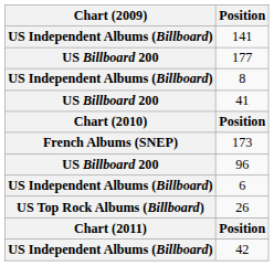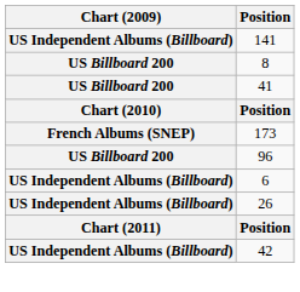 <table class="wikitable plainrowheaders" style="text-align:center">
 <tr>
 <th scope="col">Chart (2009)</th>
 <th scope="col">Position</th>
 </tr>
 <tr>
 <th scope="row">US Independent Albums (<em>Billboard</em>)</th>
 <td>141</td>
 </tr>
 <tr>
 <th scope="row">US <em>Billboard</em> 200</th>
-<td>177</td>
-</tr>
-<tr>
-<th scope="row">US Independent Albums (<em>Billboard</em>)</th>
 <td>8</td>
 </tr>
 <tr>
 <th scope="row">US <em>Billboard</em> 200</th>
 <td>41</td>
 </tr>
 <tr>
 <th scope="col">Chart (2010)</th>
 <th scope="col">Position</th>
 </tr>
 <tr>
 <th scope="row">French Albums (SNEP)</th>
 <td>173</td>
 </tr>
 <tr>
 <th scope="row">US <em>Billboard</em> 200</th>
 <td>96</td>
 </tr>
 <tr>
 <th scope="row">US Independent Albums (<em>Billboard</em>)</th>
 <td>6</td>
 </tr>
 <tr>
-<th scope="row">US Top Rock Albums (<em>Billboard</em>)</th>
+<th scope="row">US Independent Albums (<em>Billboard</em>)</th>
 <td>26</td>
 </tr>
 <tr>
 <th scope="col">Chart (2011)</th>
 <th scope="col">Position</th>
 </tr>
 <tr>
 <th scope="row">US Independent Albums (<em>Billboard</em>)</th>
 <td>42</td>
 </tr>
 </table>
